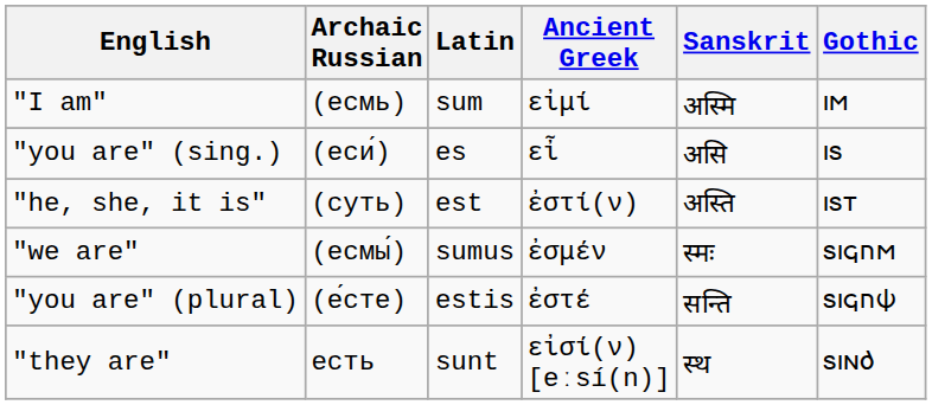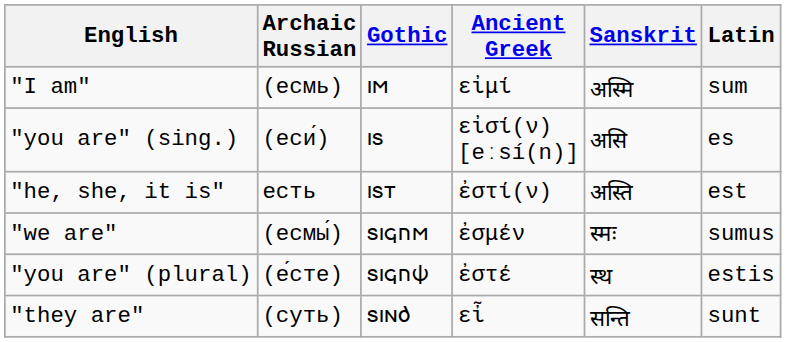 <table class="wikitable">
 <tr>
 <th>English</th>
 <th>Archaic<br>Russian</th>
-<th>Latin</th>
+<th><a href='#'>Gothic</a></th>
 <th><a href='#'>Ancient<br>Greek</a> </th>
 <th><a href='#'>Sanskrit</a></th>
-<th><a href='#'>Gothic</a></th>
+<th>Latin</th>
 </tr>
 <tr>
 <td>"I am"</td>
 <td>(есмь)<br></td>
-<td>sum<br></td>
+<td>𐌹𐌼<br></td>
 <td>εἰμί<br></td>
 <td>अस्मि<br></td>
-<td>𐌹𐌼<br></td>
+<td>sum<br></td>
 </tr>
 <tr>
 <td>"you are" (sing.)</td>
 <td>(еси́)<br></td>
+<td>𐌹𐍃<br></td>
+<td>εἰσί(ν)<br>[eːsí(n)]</td>
+<td>असि<br></td>
 <td>es<br></td>
-<td>εἶ<br></td>
-<td>असि<br></td>
-<td>𐌹𐍃<br></td>
 </tr>
 <tr>
 <td>"he, she, it is"</td>
-<td>(суть)<br></td>
-<td>est<br></td>
+<td>есть<br></td>
+<td>𐌹𐍃𐍄<br></td>
 <td>ἐστί(ν)<br></td>
 <td>अस्ति<br></td>
-<td>𐌹𐍃𐍄<br></td>
+<td>est<br></td>
 </tr>
 <tr>
 <td>"we are"</td>
 <td>(есмы́)<br></td>
-<td>sumus<br></td>
+<td>𐍃𐌹𐌾𐌿𐌼<br></td>
 <td>ἐσμέν<br></td>
 <td>स्मः<br></td>
-<td>𐍃𐌹𐌾𐌿𐌼<br></td>
+<td>sumus<br></td>
 </tr>
 <tr>
 <td>"you are" (plural)</td>
 <td>(е́сте)<br></td>
+<td>𐍃𐌹𐌾𐌿𐌸<br></td>
+<td>ἐστέ<br></td>
+<td>स्थ<br></td>
 <td>estis<br></td>
-<td>ἐστέ<br></td>
-<td>सन्ति<br></td>
-<td>𐍃𐌹𐌾𐌿𐌸<br></td>
 </tr>
 <tr>
 <td>"they are"</td>
-<td>есть<br></td>
+<td>(суть)<br></td>
+<td>𐍃𐌹𐌽𐌳<br></td>
+<td>εἶ<br></td>
+<td>सन्ति<br></td>
 <td>sunt<br></td>
-<td>εἰσί(ν)<br>[eːsí(n)]</td>
-<td>स्थ<br></td>
-<td>𐍃𐌹𐌽𐌳<br></td>
 </tr>
 </table>
